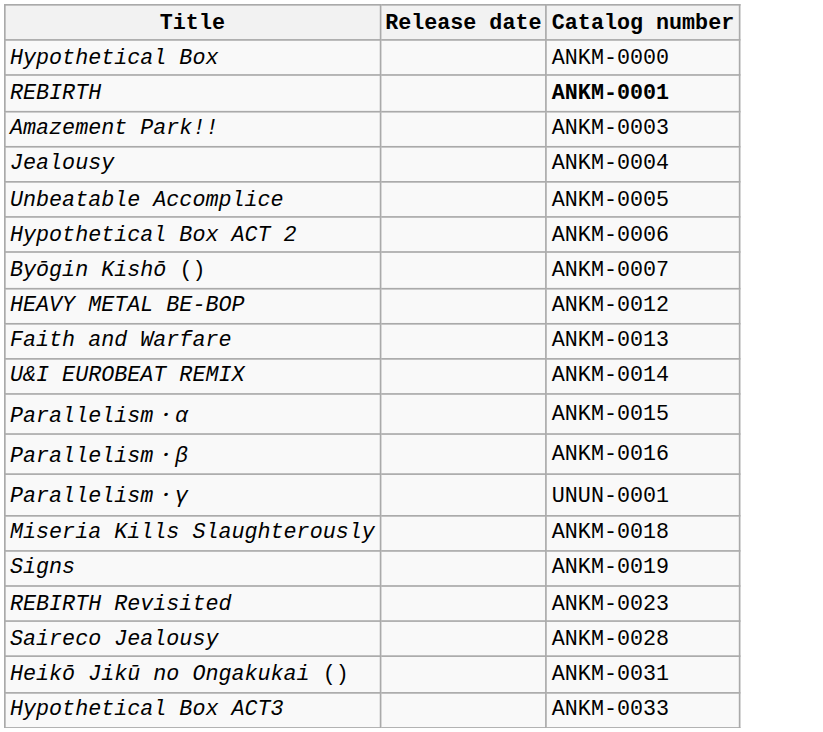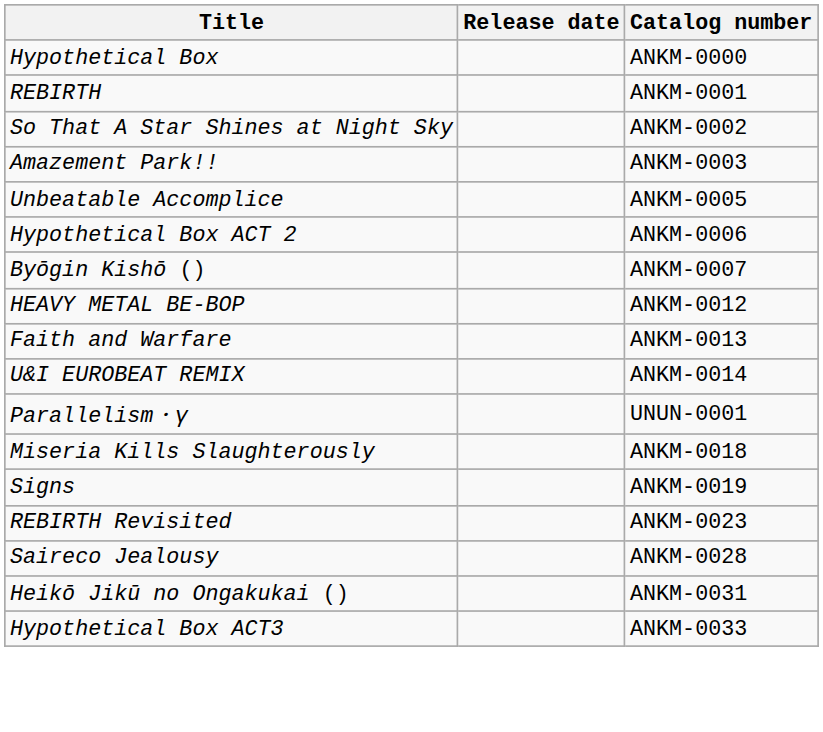 <table class="wikitable">
 <tr>
 <th>Title</th>
 <th>Release date</th>
 <th>Catalog number</th>
 </tr>
 <tr>
 <td><em>Hypothetical Box</em></td>
 <td></td>
 <td>ANKM-0000</td>
 </tr>
 <tr>
 <td><em>REBIRTH</em></td>
 <td></td>
-<td><strong>ANKM-0001</strong></td>
+<td>ANKM-0001</td>
+</tr>
+<tr>
+<td><em>So That A Star Shines at Night Sky</em></td>
+<td></td>
+<td>ANKM-0002</td>
 </tr>
 <tr>
 <td><em>Amazement Park!!</em></td>
 <td></td>
 <td>ANKM-0003</td>
-</tr>
-<tr>
-<td><em>Jealousy</em></td>
-<td></td>
-<td>ANKM-0004</td>
 </tr>
 <tr>
 <td><em>Unbeatable Accomplice</em></td>
 <td></td>
 <td>ANKM-0005</td>
 </tr>
 <tr>
 <td><em>Hypothetical Box ACT 2</em></td>
 <td></td>
 <td>ANKM-0006</td>
 </tr>
 <tr>
 <td><em>Byōgin Kishō</em> ()</td>
 <td></td>
 <td>ANKM-0007</td>
 </tr>
 <tr>
 <td><em>HEAVY METAL BE-BOP</em></td>
 <td></td>
 <td>ANKM-0012</td>
 </tr>
 <tr>
 <td><em>Faith and Warfare</em></td>
 <td></td>
 <td>ANKM-0013</td>
 </tr>
 <tr>
 <td><em>U&I EUROBEAT REMIX</em></td>
 <td></td>
 <td>ANKM-0014</td>
-</tr>
-<tr>
-<td><em>Parallelism・α</em></td>
-<td></td>
-<td>ANKM-0015</td>
-</tr>
-<tr>
-<td><em>Parallelism・β</em></td>
-<td></td>
-<td>ANKM-0016</td>
 </tr>
 <tr>
 <td><em>Parallelism・γ</em></td>
 <td></td>
 <td>UNUN-0001</td>
 </tr>
 <tr>
 <td><em>Miseria Kills Slaughterously</em></td>
 <td></td>
 <td>ANKM-0018</td>
 </tr>
 <tr>
 <td><em>Signs</em></td>
 <td></td>
 <td>ANKM-0019</td>
 </tr>
 <tr>
 <td><em>REBIRTH Revisited</em></td>
 <td></td>
 <td>ANKM-0023</td>
 </tr>
 <tr>
 <td><em>Saireco Jealousy</em></td>
 <td></td>
 <td>ANKM-0028</td>
 </tr>
 <tr>
 <td><em>Heikō Jikū no Ongakukai</em> ()</td>
 <td></td>
 <td>ANKM-0031</td>
 </tr>
 <tr>
 <td><em>Hypothetical Box ACT3</em></td>
 <td></td>
 <td>ANKM-0033</td>
 </tr>
 </table>
